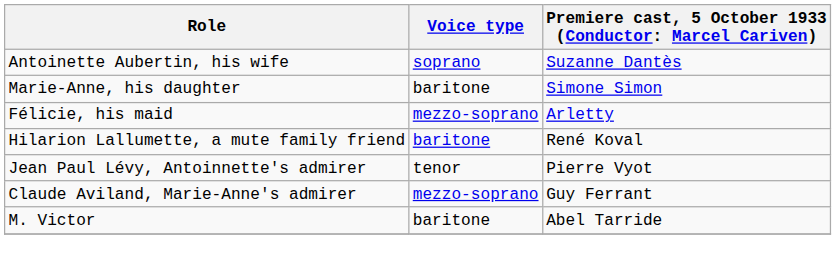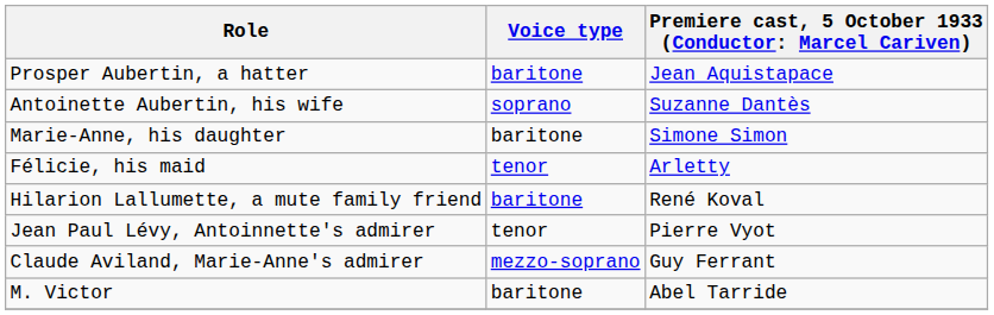 <table class="wikitable">
 <tr>
 <th>Role</th>
 <th><a href='#'>Voice type</a></th>
 <th>Premiere cast, 5 October 1933<br>(<a href='#'>Conductor</a>: <a href='#'>Marcel Cariven</a>)</th>
+</tr>
+<tr>
+<td>Prosper Aubertin, a hatter</td>
+<td><a href='#'>baritone</a></td>
+<td><a href='#'>Jean Aquistapace</a></td>
 </tr>
 <tr>
 <td>Antoinette Aubertin, his wife</td>
 <td><a href='#'>soprano</a></td>
 <td><a href='#'>Suzanne Dantès</a></td>
 </tr>
 <tr>
 <td>Marie-Anne, his daughter</td>
 <td>baritone</td>
 <td><a href='#'>Simone Simon</a></td>
 </tr>
 <tr>
 <td>Félicie, his maid</td>
-<td><a href='#'>mezzo-soprano</a></td>
+<td><a href='#'>tenor</a></td>
 <td><a href='#'>Arletty</a></td>
 </tr>
 <tr>
 <td>Hilarion Lallumette, a mute family friend</td>
 <td><a href='#'>baritone</a></td>
 <td>René Koval</td>
 </tr>
 <tr>
 <td>Jean Paul Lévy, Antoinnette's admirer</td>
 <td>tenor</td>
 <td>Pierre Vyot</td>
 </tr>
 <tr>
 <td>Claude Aviland, Marie-Anne's admirer</td>
 <td><a href='#'>mezzo-soprano</a></td>
 <td>Guy Ferrant</td>
 </tr>
 <tr>
 <td>M. Victor</td>
 <td>baritone</td>
 <td>Abel Tarride</td>
 </tr>
 <tr>
 </tr>
 </table>
